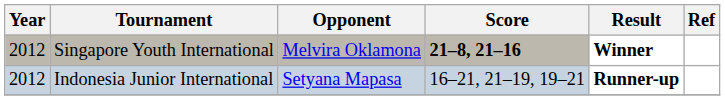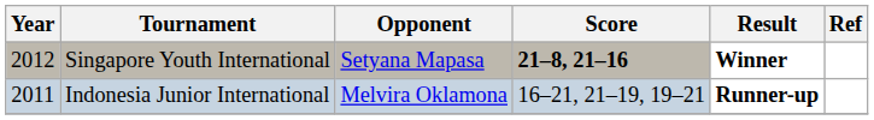 <table class="sortable wikitable" style="font-size: 90%">
 <tr>
 <th>Year</th>
 <th>Tournament</th>
 <th>Opponent</th>
 <th>Score</th>
 <th>Result</th>
 <th>Ref</th>
 </tr>
 <tr style="background:#BDB8AD">
 <td align="center">2012</td>
 <td align="left">Singapore Youth International</td>
-<td align="left"> <a href='#'>Melvira Oklamona</a></td>
+<td align="left"> <a href='#'>Setyana Mapasa</a></td>
 <td align="left"><strong>21–8, 21–16</strong></td>
 <td style="text-align:left; background:white"> <strong>Winner</strong></td>
 <td style="text-align:center; background:white"></td>
 </tr>
 <tr style="background:#C6D4E1">
-<td align="center">2012</td>
+<td align="center">2011</td>
 <td align="left">Indonesia Junior International</td>
-<td align="left"> <a href='#'>Setyana Mapasa</a></td>
+<td align="left"> <a href='#'>Melvira Oklamona</a></td>
 <td align="left">16–21, 21–19, 19–21</td>
 <td style="text-align:left; background:white"> <strong>Runner-up</strong></td>
 <td style="text-align:center; background:white"></td>
 </tr>
 <tr>
 </tr>
 </table>
